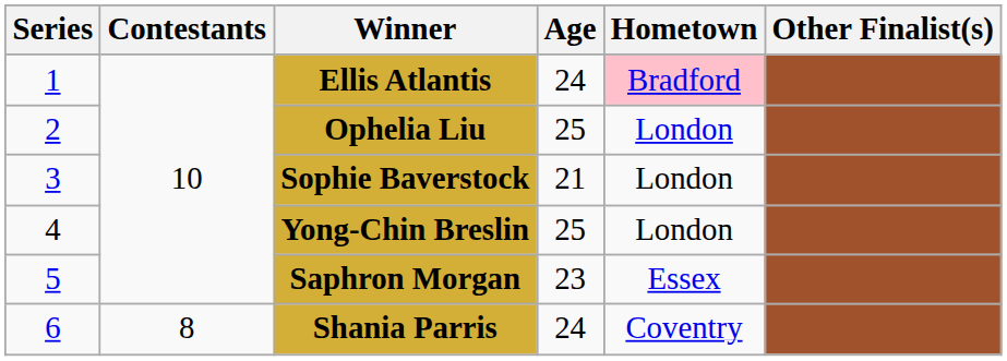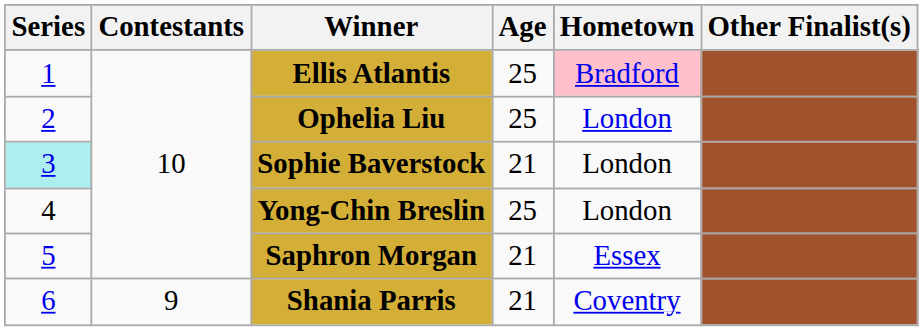 <table class="wikitable sortable plainrowheaders" style="text-align:center;">
 <tr>
 <th>Series</th>
 <th>Contestants</th>
 <th>Winner</th>
 <th>Age</th>
 <th>Hometown</th>
 <th>Other Finalist(s)</th>
 </tr>
 <tr>
 <td><a href='#'>1</a></td>
 <td rowspan="5">10</td>
 <td style="background:#D4AF37;"><strong>Ellis Atlantis</strong></td>
-<td>24</td>
+<td>25</td>
 <td style="background: pink;"><a href='#'>Bradford</a></td>
 <td style="background:sienna;"></td>
 </tr>
 <tr>
 <td><a href='#'>2</a></td>
 <td style="background:#D4AF37;"><strong>Ophelia Liu</strong></td>
 <td>25</td>
 <td><a href='#'>London</a></td>
 <td style="background:sienna;"></td>
 </tr>
 <tr>
-<td><a href='#'>3</a></td>
+<td style="background: paleturquoise;"><a href='#'>3</a></td>
 <td style="background:#D4AF37;"><strong>Sophie Baverstock</strong></td>
 <td>21</td>
 <td>London</td>
 <td style="background:sienna;"></td>
 </tr>
 <tr>
 <td>4</td>
 <td style="background:#D4AF37;"><strong>Yong-Chin Breslin</strong></td>
 <td>25</td>
 <td>London</td>
 <td style="background:sienna;"></td>
 </tr>
 <tr>
 <td><a href='#'>5</a></td>
 <td style="background:#D4AF37;"><strong>Saphron Morgan</strong></td>
-<td>23</td>
+<td>21</td>
 <td><a href='#'>Essex</a></td>
 <td style="background:sienna;"></td>
 </tr>
 <tr>
 <td><a href='#'>6</a></td>
-<td>8</td>
+<td>9</td>
 <td style="background:#D4AF37;"><strong>Shania Parris</strong></td>
-<td>24</td>
+<td>21</td>
 <td><a href='#'>Coventry</a></td>
 <td style="background:sienna;"></td>
 </tr>
 </table>
